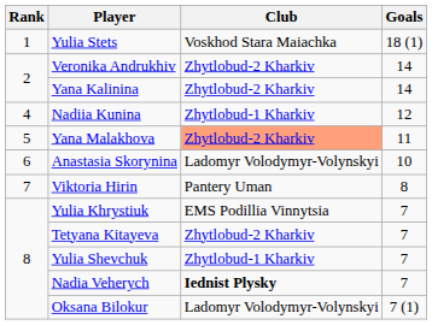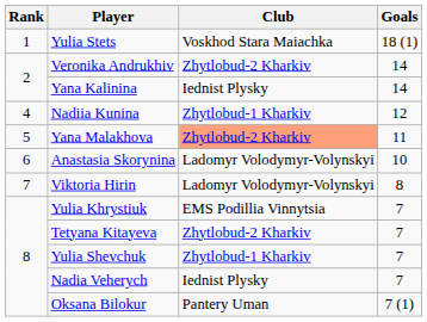 <table class="wikitable" style="text-align:center">
 <tr>
 <th>Rank</th>
 <th>Player</th>
 <th>Club</th>
 <th>Goals</th>
 </tr>
 <tr>
 <td>1</td>
 <td align="left"> <a href='#'>Yulia Stets</a></td>
 <td align="left">Voskhod Stara Maiachka</td>
 <td>18 (1)</td>
 </tr>
 <tr>
 <td rowspan=2>2</td>
 <td align="left"> <a href='#'>Veronika Andrukhiv</a></td>
 <td align="left"><a href='#'>Zhytlobud-2 Kharkiv</a></td>
 <td>14</td>
 </tr>
 <tr>
 <td align="left"> <a href='#'>Yana Kalinina</a></td>
-<td align="left"><a href='#'>Zhytlobud-2 Kharkiv</a></td>
+<td align="left">Iednist Plysky</td>
 <td>14</td>
 </tr>
 <tr>
 <td>4</td>
 <td align="left"> <a href='#'>Nadiia Kunina</a></td>
 <td align="left"><a href='#'>Zhytlobud-1 Kharkiv</a></td>
 <td>12</td>
 </tr>
 <tr>
 <td>5</td>
 <td align="left"> <a href='#'>Yana Malakhova</a></td>
 <td align="left" style="background: lightsalmon;"><a href='#'>Zhytlobud-2 Kharkiv</a></td>
 <td>11</td>
 </tr>
 <tr>
 <td>6</td>
 <td align="left"> <a href='#'>Anastasia Skorynina</a></td>
 <td align="left">Ladomyr Volodymyr-Volynskyi</td>
 <td>10</td>
 </tr>
 <tr>
 <td>7</td>
 <td align="left"> <a href='#'>Viktoria Hirin</a></td>
-<td align="left">Pantery Uman</td>
+<td align="left">Ladomyr Volodymyr-Volynskyi</td>
 <td>8</td>
 </tr>
 <tr>
 <td rowspan=5>8</td>
 <td align="left"> <a href='#'>Yulia Khrystiuk</a></td>
 <td align="left">EMS Podillia Vinnytsia</td>
 <td>7</td>
 </tr>
 <tr>
 <td align="left"> <a href='#'>Tetyana Kitayeva</a></td>
 <td align="left"><a href='#'>Zhytlobud-2 Kharkiv</a></td>
 <td>7</td>
 </tr>
 <tr>
 <td align="left"> <a href='#'>Yulia Shevchuk</a></td>
 <td align="left"><a href='#'>Zhytlobud-1 Kharkiv</a></td>
 <td>7</td>
 </tr>
 <tr>
 <td align="left"> <a href='#'>Nadia Veherych</a></td>
-<td align="left"><strong>Iednist Plysky</strong></td>
+<td align="left">Iednist Plysky</td>
 <td>7</td>
 </tr>
 <tr>
 <td align="left"> <a href='#'>Oksana Bilokur</a></td>
-<td align="left">Ladomyr Volodymyr-Volynskyi</td>
+<td align="left">Pantery Uman</td>
 <td>7 (1)</td>
 </tr>
 </table>
